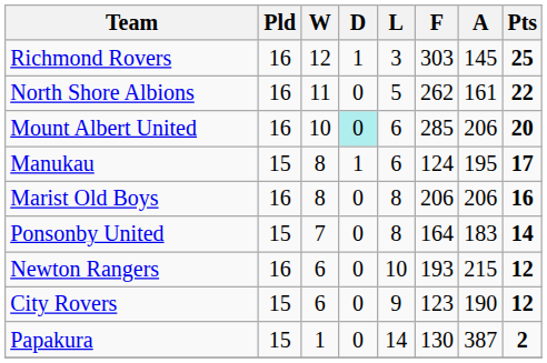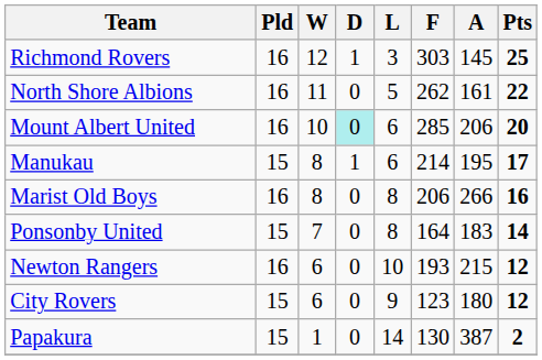 <table class="wikitable" style="text-align:center;">
 <tr>
 <th width=175>Team</th>
 <th width=20 abbr="Played">Pld</th>
 <th width=20 abbr="Won">W</th>
 <th width=20 abbr="Drawn">D</th>
 <th width=20 abbr="Lost">L</th>
 <th width=20 abbr="For">F</th>
 <th width=20 abbr="Against">A</th>
 <th width=20 abbr="Points">Pts</th>
 </tr>
 <tr>
 <td style="text-align:left;"><a href='#'>Richmond Rovers</a></td>
 <td>16</td>
 <td>12</td>
 <td>1</td>
 <td>3</td>
 <td>303</td>
 <td>145</td>
 <td><strong>25</strong></td>
 </tr>
 <tr>
 <td style="text-align:left;"><a href='#'>North Shore Albions</a></td>
 <td>16</td>
 <td>11</td>
 <td>0</td>
 <td>5</td>
 <td>262</td>
 <td>161</td>
 <td><strong>22</strong></td>
 </tr>
 <tr>
 <td style="text-align:left;"><a href='#'>Mount Albert United</a></td>
 <td>16</td>
 <td>10</td>
 <td style="background: paleturquoise;">0</td>
 <td>6</td>
 <td>285</td>
 <td>206</td>
 <td><strong>20</strong></td>
 </tr>
 <tr>
 <td style="text-align:left;"><a href='#'>Manukau</a></td>
 <td>15</td>
 <td>8</td>
 <td>1</td>
 <td>6</td>
-<td>124</td>
+<td>214</td>
 <td>195</td>
 <td><strong>17</strong></td>
 </tr>
 <tr>
 <td style="text-align:left;"><a href='#'>Marist Old Boys</a></td>
 <td>16</td>
 <td>8</td>
 <td>0</td>
 <td>8</td>
 <td>206</td>
-<td>206</td>
+<td>266</td>
 <td><strong>16</strong></td>
 </tr>
 <tr>
 <td style="text-align:left;"><a href='#'>Ponsonby United</a></td>
 <td>15</td>
 <td>7</td>
 <td>0</td>
 <td>8</td>
 <td>164</td>
 <td>183</td>
 <td><strong>14</strong></td>
 </tr>
 <tr>
 <td style="text-align:left;"><a href='#'>Newton Rangers</a></td>
 <td>16</td>
 <td>6</td>
 <td>0</td>
 <td>10</td>
 <td>193</td>
 <td>215</td>
 <td><strong>12</strong></td>
 </tr>
 <tr>
 <td style="text-align:left;"><a href='#'>City Rovers</a></td>
 <td>15</td>
 <td>6</td>
 <td>0</td>
 <td>9</td>
 <td>123</td>
-<td>190</td>
+<td>180</td>
 <td><strong>12</strong></td>
 </tr>
 <tr>
 <td style="text-align:left;"><a href='#'>Papakura</a></td>
 <td>15</td>
 <td>1</td>
 <td>0</td>
 <td>14</td>
 <td>130</td>
 <td>387</td>
 <td><strong>2</strong></td>
 </tr>
 <tr>
 </tr>
 </table>
